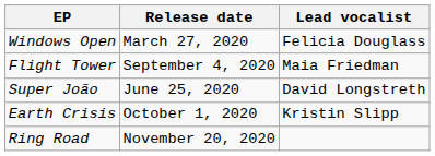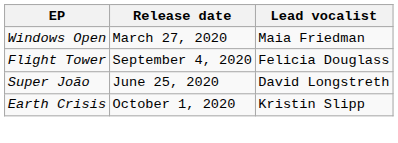 <table class="wikitable sortable">
 <tr>
 <th>EP</th>
 <th>Release date</th>
 <th>Lead vocalist</th>
 </tr>
 <tr>
 <td><em>Windows Open</em></td>
 <td>March 27, 2020</td>
-<td>Felicia Douglass</td>
+<td>Maia Friedman</td>
 </tr>
 <tr>
 <td><em>Flight Tower</em></td>
 <td>September 4, 2020</td>
-<td>Maia Friedman</td>
+<td>Felicia Douglass</td>
 </tr>
 <tr>
 <td><em>Super João</em></td>
 <td>June 25, 2020</td>
 <td>David Longstreth</td>
 </tr>
 <tr>
 <td><em>Earth Crisis</em></td>
 <td>October 1, 2020</td>
 <td>Kristin Slipp</td>
 </tr>
-<tr>
-<td><em>Ring Road</em></td>
-<td>November 20, 2020</td>
-<td></td>
-</tr>
 </table>
